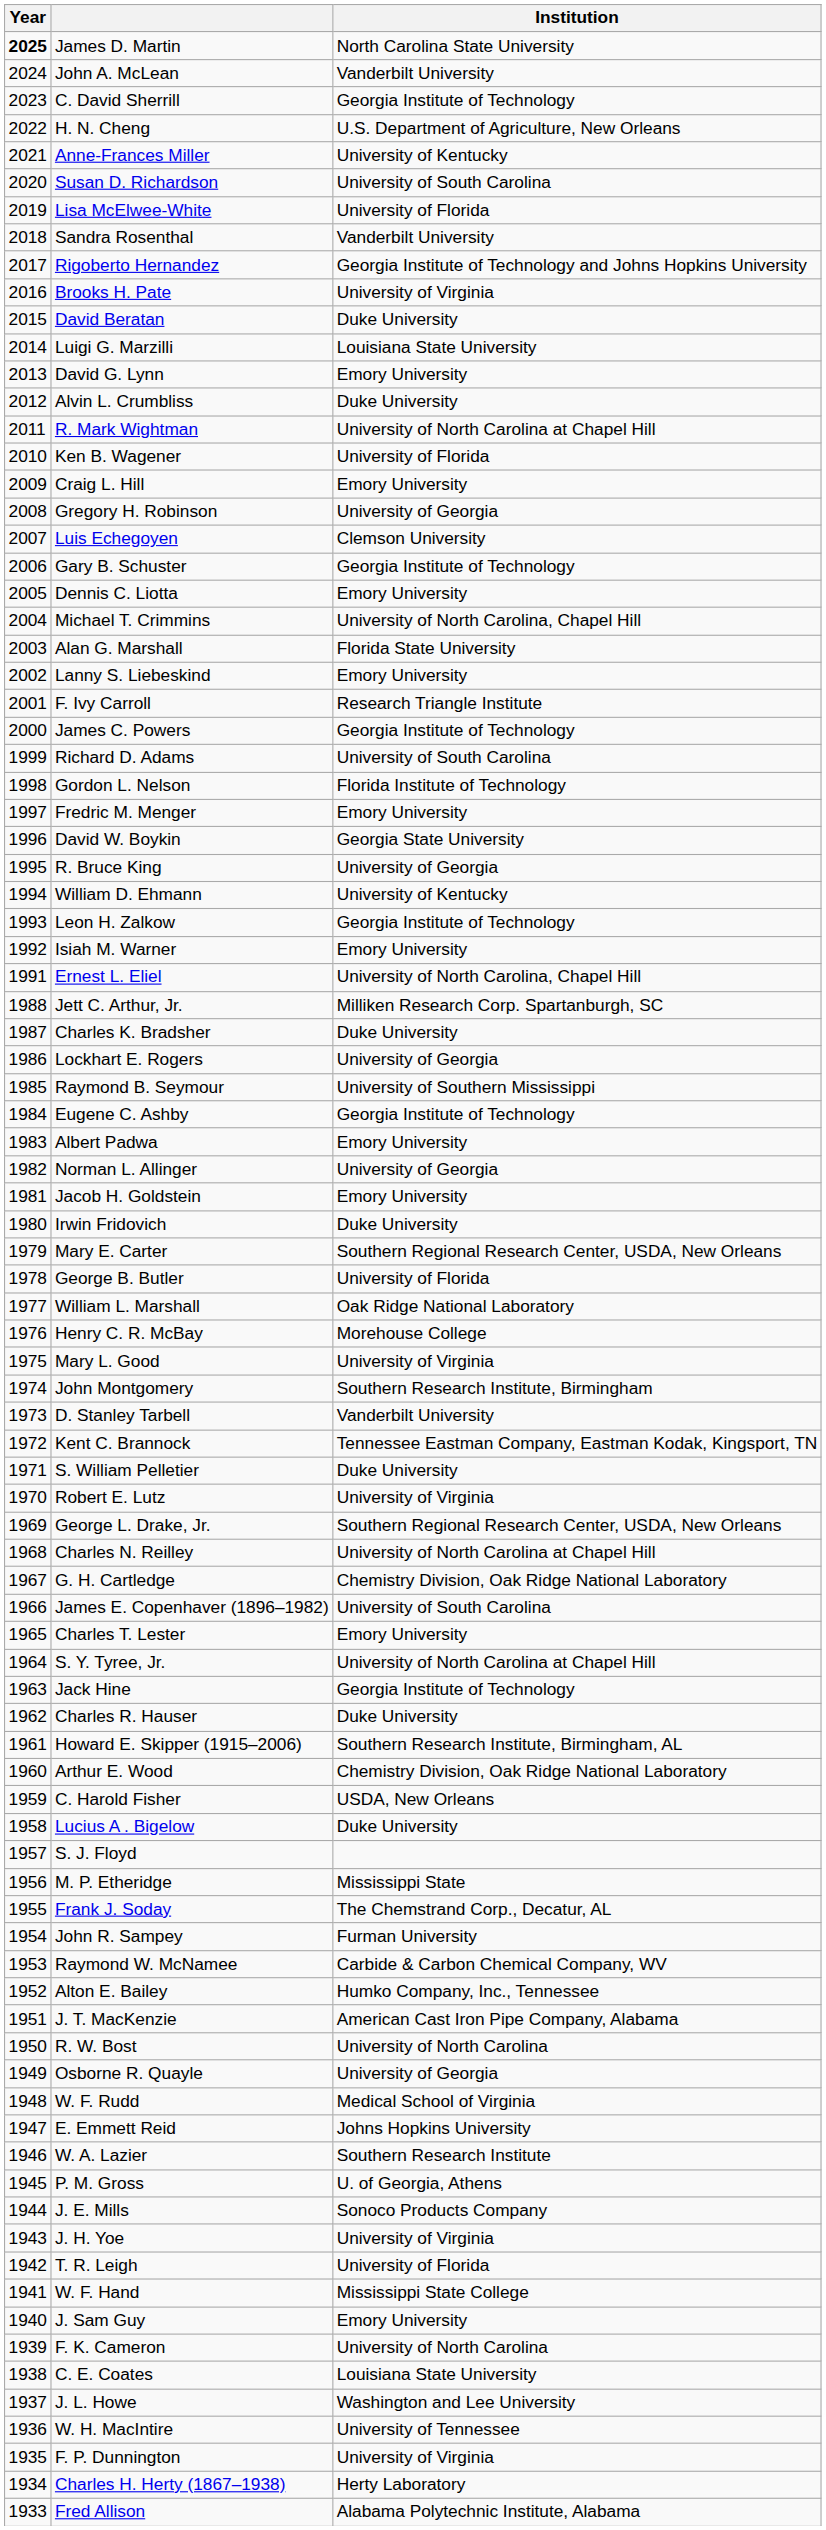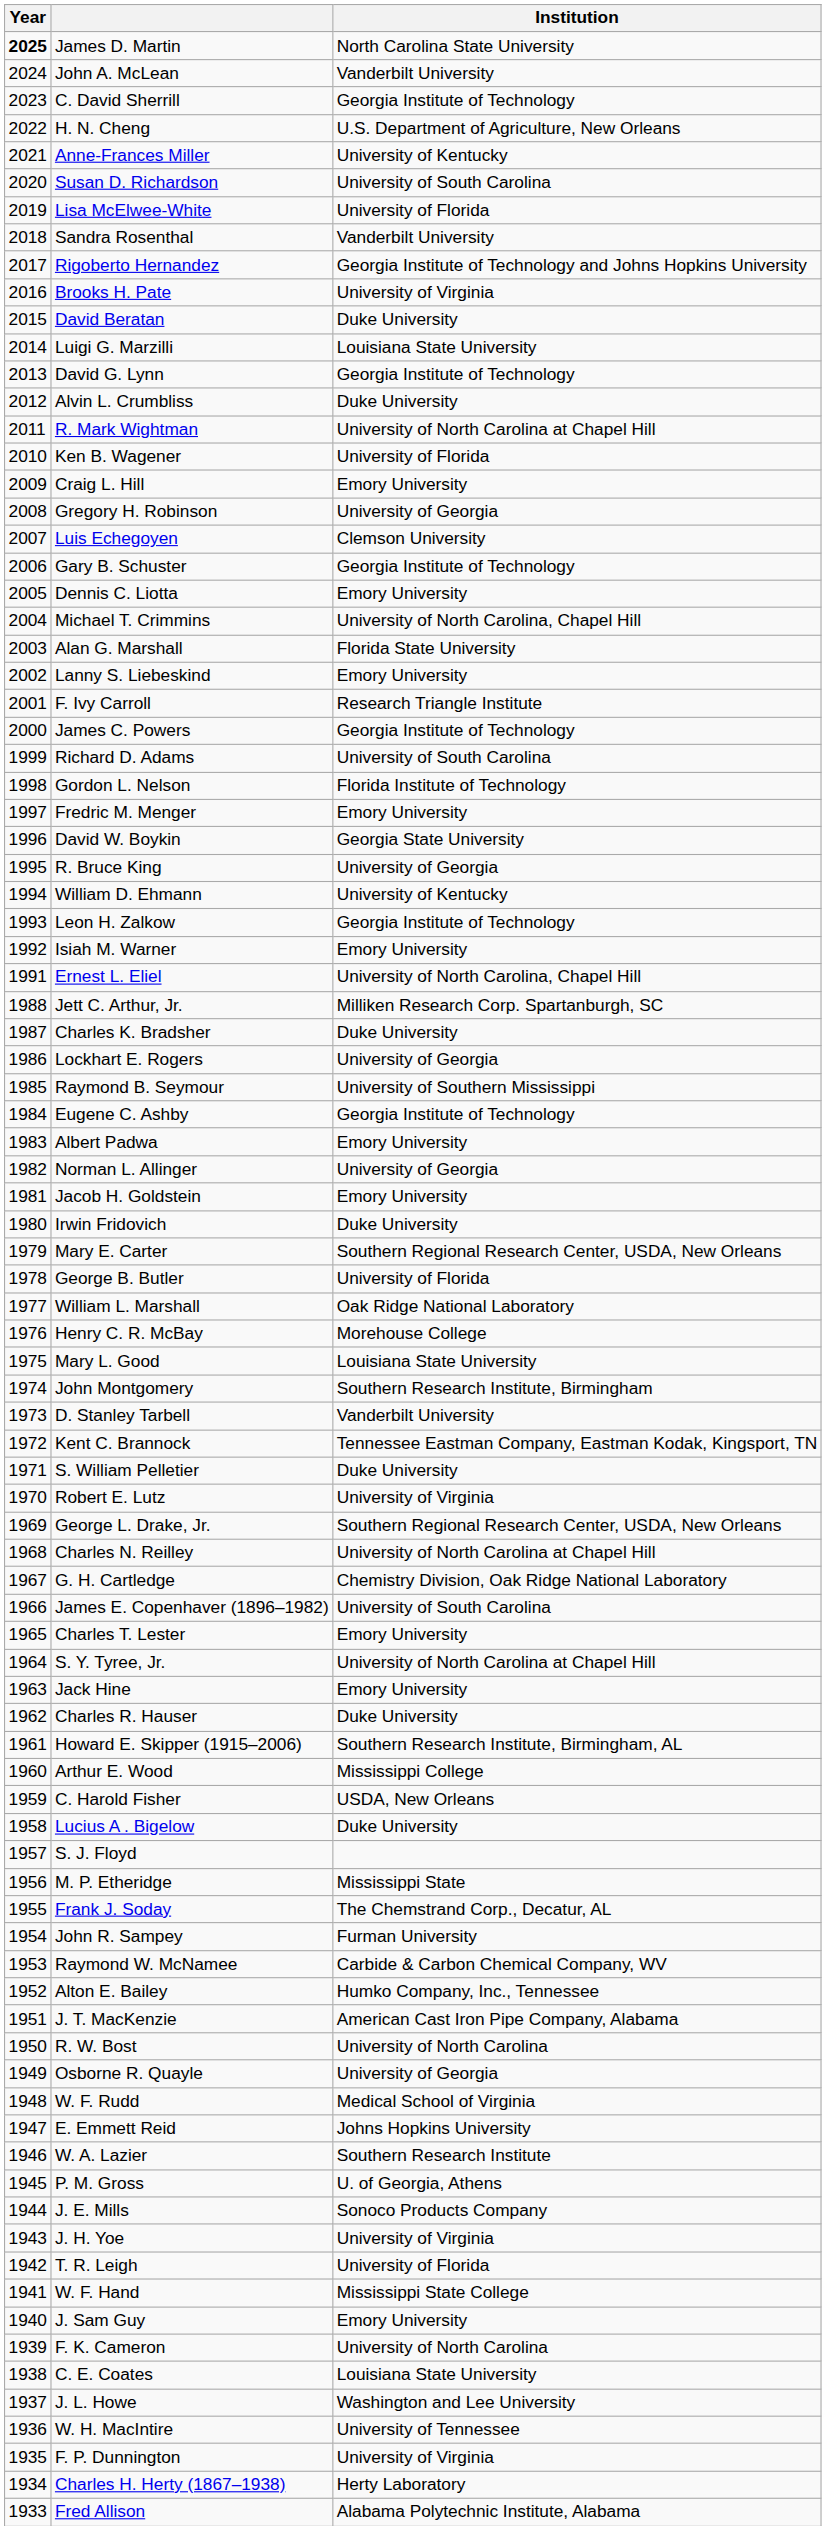 <table class="wikitable">
 <tr>
 <th>Year</th>
 <th></th>
 <th>Institution</th>
 </tr>
 <tr>
 <td><strong>2025</strong></td>
 <td>James D. Martin</td>
 <td>North Carolina State University</td>
 </tr>
 <tr>
 <td>2024</td>
 <td>John A. McLean</td>
 <td>Vanderbilt University</td>
 </tr>
 <tr>
 <td>2023</td>
 <td>C. David Sherrill</td>
 <td>Georgia Institute of Technology</td>
 </tr>
 <tr>
 <td>2022</td>
 <td>H. N. Cheng</td>
 <td>U.S. Department of Agriculture, New Orleans</td>
 </tr>
 <tr>
 <td>2021</td>
 <td><a href='#'>Anne-Frances Miller</a></td>
 <td>University of Kentucky</td>
 </tr>
 <tr>
 <td>2020</td>
 <td><a href='#'>Susan D. Richardson</a></td>
 <td>University of South Carolina</td>
 </tr>
 <tr>
 <td>2019</td>
 <td><a href='#'>Lisa McElwee-White</a></td>
 <td>University of Florida</td>
 </tr>
 <tr>
 <td>2018</td>
 <td>Sandra Rosenthal</td>
 <td>Vanderbilt University</td>
 </tr>
 <tr>
 <td>2017</td>
 <td><a href='#'>Rigoberto Hernandez</a></td>
 <td>Georgia Institute of Technology and Johns Hopkins University</td>
 </tr>
 <tr>
 <td>2016</td>
 <td><a href='#'>Brooks H. Pate</a></td>
 <td>University of Virginia</td>
 </tr>
 <tr>
 <td>2015</td>
 <td><a href='#'>David Beratan</a></td>
 <td>Duke University</td>
 </tr>
 <tr>
 <td>2014</td>
 <td>Luigi G. Marzilli</td>
 <td>Louisiana State University</td>
 </tr>
 <tr>
 <td>2013</td>
 <td>David G. Lynn</td>
-<td>Emory University</td>
+<td>Georgia Institute of Technology</td>
 </tr>
 <tr>
 <td>2012</td>
 <td>Alvin L. Crumbliss</td>
 <td>Duke University</td>
 </tr>
 <tr>
 <td>2011</td>
 <td><a href='#'>R. Mark Wightman</a></td>
 <td>University of North Carolina at Chapel Hill</td>
 </tr>
 <tr>
 <td>2010</td>
 <td>Ken B. Wagener</td>
 <td>University of Florida</td>
 </tr>
 <tr>
 <td>2009</td>
 <td>Craig L. Hill</td>
 <td>Emory University</td>
 </tr>
 <tr>
 <td>2008</td>
 <td>Gregory H. Robinson</td>
 <td>University of Georgia</td>
 </tr>
 <tr>
 <td>2007</td>
 <td><a href='#'>Luis Echegoyen</a></td>
 <td>Clemson University</td>
 </tr>
 <tr>
 <td>2006</td>
 <td>Gary B. Schuster</td>
 <td>Georgia Institute of Technology</td>
 </tr>
 <tr>
 <td>2005</td>
 <td>Dennis C. Liotta</td>
 <td>Emory University</td>
 </tr>
 <tr>
 <td>2004</td>
 <td>Michael T. Crimmins</td>
 <td>University of North Carolina, Chapel Hill</td>
 </tr>
 <tr>
 <td>2003</td>
 <td>Alan G. Marshall</td>
 <td>Florida State University</td>
 </tr>
 <tr>
 <td>2002</td>
 <td>Lanny S. Liebeskind</td>
 <td>Emory University</td>
 </tr>
 <tr>
 <td>2001</td>
 <td>F. Ivy Carroll</td>
 <td>Research Triangle Institute</td>
 </tr>
 <tr>
 <td>2000</td>
 <td>James C. Powers</td>
 <td>Georgia Institute of Technology</td>
 </tr>
 <tr>
 <td>1999</td>
 <td>Richard D. Adams</td>
 <td>University of South Carolina</td>
 </tr>
 <tr>
 <td>1998</td>
 <td>Gordon L. Nelson</td>
 <td>Florida Institute of Technology</td>
 </tr>
 <tr>
 <td>1997</td>
 <td>Fredric M. Menger</td>
 <td>Emory University</td>
 </tr>
 <tr>
 <td>1996</td>
 <td>David W. Boykin</td>
 <td>Georgia State University</td>
 </tr>
 <tr>
 <td>1995</td>
 <td>R. Bruce King</td>
 <td>University of Georgia</td>
 </tr>
 <tr>
 <td>1994</td>
 <td>William D. Ehmann</td>
 <td>University of Kentucky</td>
 </tr>
 <tr>
 <td>1993</td>
 <td>Leon H. Zalkow</td>
 <td>Georgia Institute of Technology</td>
 </tr>
 <tr>
 <td>1992</td>
 <td>Isiah M. Warner</td>
 <td>Emory University</td>
 </tr>
 <tr>
 <td>1991</td>
 <td><a href='#'>Ernest L. Eliel</a></td>
 <td>University of North Carolina, Chapel Hill</td>
 </tr>
 <tr>
 <td>1988</td>
 <td>Jett C. Arthur, Jr.</td>
 <td>Milliken Research Corp. Spartanburgh, SC</td>
 </tr>
 <tr>
 <td>1987</td>
 <td>Charles K. Bradsher</td>
 <td>Duke University</td>
 </tr>
 <tr>
 <td>1986</td>
 <td>Lockhart E. Rogers</td>
 <td>University of Georgia</td>
 </tr>
 <tr>
 <td>1985</td>
 <td>Raymond B. Seymour</td>
 <td>University of Southern Mississippi</td>
 </tr>
 <tr>
 <td>1984</td>
 <td>Eugene C. Ashby</td>
 <td>Georgia Institute of Technology</td>
 </tr>
 <tr>
 <td>1983</td>
 <td>Albert Padwa</td>
 <td>Emory University</td>
 </tr>
 <tr>
 <td>1982</td>
 <td>Norman L. Allinger</td>
 <td>University of Georgia</td>
 </tr>
 <tr>
 <td>1981</td>
 <td>Jacob H. Goldstein</td>
 <td>Emory University</td>
 </tr>
 <tr>
 <td>1980</td>
 <td>Irwin Fridovich</td>
 <td>Duke University</td>
 </tr>
 <tr>
 <td>1979</td>
 <td>Mary E. Carter</td>
 <td>Southern Regional Research Center, USDA, New Orleans</td>
 </tr>
 <tr>
 <td>1978</td>
 <td>George B. Butler</td>
 <td>University of Florida</td>
 </tr>
 <tr>
 <td>1977</td>
 <td>William L. Marshall</td>
 <td>Oak Ridge National Laboratory</td>
 </tr>
 <tr>
 <td>1976</td>
 <td>Henry C. R. McBay</td>
 <td>Morehouse College</td>
 </tr>
 <tr>
 <td>1975</td>
 <td>Mary L. Good</td>
-<td>University of Virginia</td>
+<td>Louisiana State University</td>
 </tr>
 <tr>
 <td>1974</td>
 <td>John Montgomery</td>
 <td>Southern Research Institute, Birmingham</td>
 </tr>
 <tr>
 <td>1973</td>
 <td>D. Stanley Tarbell</td>
 <td>Vanderbilt University</td>
 </tr>
 <tr>
 <td>1972</td>
 <td>Kent C. Brannock</td>
 <td>Tennessee Eastman Company, Eastman Kodak, Kingsport, TN</td>
 </tr>
 <tr>
 <td>1971</td>
 <td>S. William Pelletier</td>
 <td>Duke University</td>
 </tr>
 <tr>
 <td>1970</td>
 <td>Robert E. Lutz</td>
 <td>University of Virginia</td>
 </tr>
 <tr>
 <td>1969</td>
 <td>George L. Drake, Jr.</td>
 <td>Southern Regional Research Center, USDA, New Orleans</td>
 </tr>
 <tr>
 <td>1968</td>
 <td>Charles N. Reilley</td>
 <td>University of North Carolina at Chapel Hill</td>
 </tr>
 <tr>
 <td>1967</td>
 <td>G. H. Cartledge</td>
 <td>Chemistry Division, Oak Ridge National Laboratory</td>
 </tr>
 <tr>
 <td>1966</td>
 <td>James E. Copenhaver (1896–1982)</td>
 <td>University of South Carolina</td>
 </tr>
 <tr>
 <td>1965</td>
 <td>Charles T. Lester</td>
 <td>Emory University</td>
 </tr>
 <tr>
 <td>1964</td>
 <td>S. Y. Tyree, Jr.</td>
 <td>University of North Carolina at Chapel Hill</td>
 </tr>
 <tr>
 <td>1963</td>
 <td>Jack Hine</td>
-<td>Georgia Institute of Technology</td>
+<td>Emory University</td>
 </tr>
 <tr>
 <td>1962</td>
 <td>Charles R. Hauser</td>
 <td>Duke University</td>
 </tr>
 <tr>
 <td>1961</td>
 <td>Howard E. Skipper (1915–2006)</td>
 <td>Southern Research Institute, Birmingham, AL</td>
 </tr>
 <tr>
 <td>1960</td>
 <td>Arthur E. Wood</td>
-<td>Chemistry Division, Oak Ridge National Laboratory</td>
+<td>Mississippi College</td>
 </tr>
 <tr>
 <td>1959</td>
 <td>C. Harold Fisher</td>
 <td>USDA, New Orleans</td>
 </tr>
 <tr>
 <td>1958</td>
 <td><a href='#'>Lucius A . Bigelow</a></td>
 <td>Duke University</td>
 </tr>
 <tr>
 <td>1957</td>
 <td>S. J. Floyd</td>
 <td></td>
 </tr>
 <tr>
 <td>1956</td>
 <td>M. P. Etheridge</td>
 <td>Mississippi State</td>
 </tr>
 <tr>
 <td>1955</td>
 <td><a href='#'>Frank J. Soday</a></td>
 <td>The Chemstrand Corp., Decatur, AL</td>
 </tr>
 <tr>
 <td>1954</td>
 <td>John R. Sampey</td>
 <td>Furman University</td>
 </tr>
 <tr>
 <td>1953</td>
 <td>Raymond W. McNamee</td>
 <td>Carbide & Carbon Chemical Company, WV</td>
 </tr>
 <tr>
 <td>1952</td>
 <td>Alton E. Bailey</td>
 <td>Humko Company, Inc., Tennessee</td>
 </tr>
 <tr>
 <td>1951</td>
 <td>J. T. MacKenzie</td>
 <td>American Cast Iron Pipe Company, Alabama</td>
 </tr>
 <tr>
 <td>1950</td>
 <td>R. W. Bost</td>
 <td>University of North Carolina</td>
 </tr>
 <tr>
 <td>1949</td>
 <td>Osborne R. Quayle</td>
 <td>University of Georgia</td>
 </tr>
 <tr>
 <td>1948</td>
 <td>W. F. Rudd</td>
 <td>Medical School of Virginia</td>
 </tr>
 <tr>
 <td>1947</td>
 <td>E. Emmett Reid</td>
 <td>Johns Hopkins University</td>
 </tr>
 <tr>
 <td>1946</td>
 <td>W. A. Lazier</td>
 <td>Southern Research Institute</td>
 </tr>
 <tr>
 <td>1945</td>
 <td>P. M. Gross</td>
 <td>U. of Georgia, Athens</td>
 </tr>
 <tr>
 <td>1944</td>
 <td>J. E. Mills</td>
 <td>Sonoco Products Company</td>
 </tr>
 <tr>
 <td>1943</td>
 <td>J. H. Yoe</td>
 <td>University of Virginia</td>
 </tr>
 <tr>
 <td>1942</td>
 <td>T. R. Leigh</td>
 <td>University of Florida</td>
 </tr>
 <tr>
 <td>1941</td>
 <td>W. F. Hand</td>
 <td>Mississippi State College</td>
 </tr>
 <tr>
 <td>1940</td>
 <td>J. Sam Guy</td>
 <td>Emory University</td>
 </tr>
 <tr>
 <td>1939</td>
 <td>F. K. Cameron</td>
 <td>University of North Carolina</td>
 </tr>
 <tr>
 <td>1938</td>
 <td>C. E. Coates</td>
 <td>Louisiana State University</td>
 </tr>
 <tr>
 <td>1937</td>
 <td>J. L. Howe</td>
 <td>Washington and Lee University</td>
 </tr>
 <tr>
 <td>1936</td>
 <td>W. H. MacIntire</td>
 <td>University of Tennessee</td>
 </tr>
 <tr>
 <td>1935</td>
 <td>F. P. Dunnington</td>
 <td>University of Virginia</td>
 </tr>
 <tr>
 <td>1934</td>
 <td><a href='#'>Charles H. Herty (1867–1938)</a></td>
 <td>Herty Laboratory</td>
 </tr>
 <tr>
 <td>1933</td>
 <td><a href='#'>Fred Allison</a></td>
 <td>Alabama Polytechnic Institute, Alabama</td>
 </tr>
 </table>
